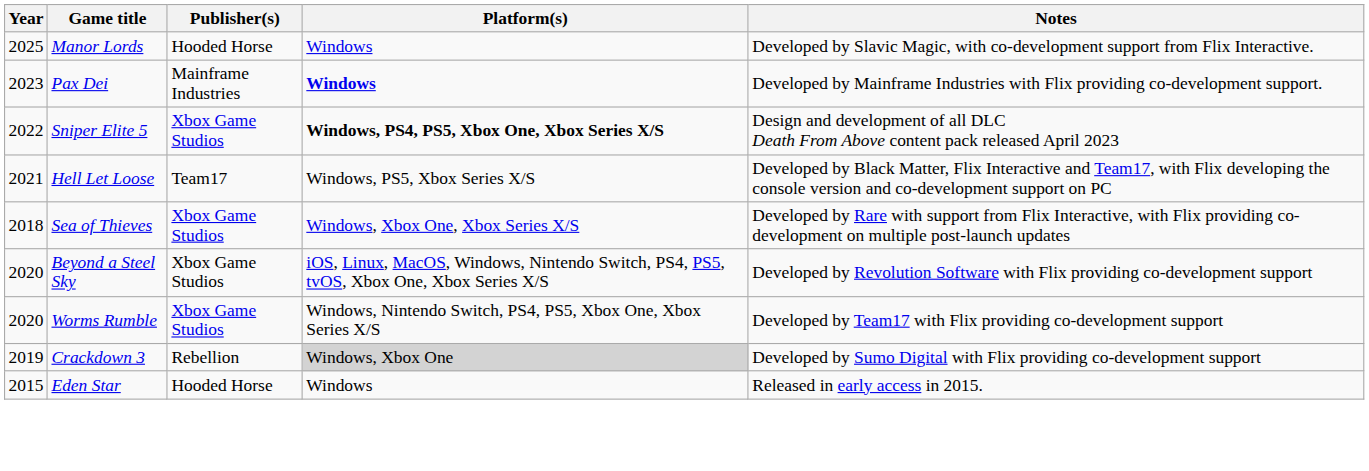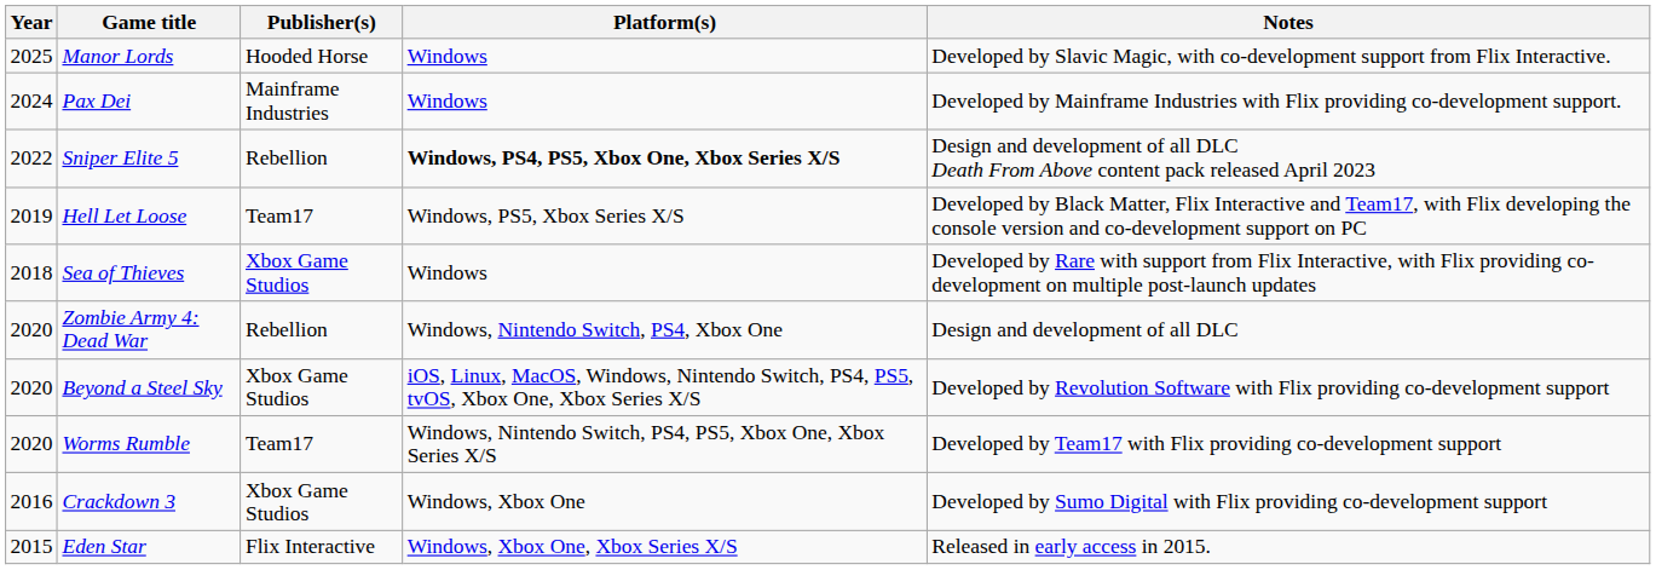 <table class="wikitable">
 <tr>
 <th>Year</th>
 <th>Game title</th>
 <th>Publisher(s)</th>
 <th>Platform(s)</th>
 <th>Notes</th>
 </tr>
 <tr>
 <td>2025</td>
 <td><a href='#'><em>Manor Lords</em></a></td>
 <td>Hooded Horse</td>
 <td><a href='#'>Windows</a></td>
 <td>Developed by Slavic Magic, with co-development support from Flix Interactive.</td>
 </tr>
 <tr>
-<td>2023</td>
+<td>2024</td>
 <td><em><a href='#'>Pax Dei</a></em></td>
 <td>Mainframe Industries</td>
-<td><strong><a href='#'>Windows</a></strong></td>
+<td><a href='#'>Windows</a></td>
 <td>Developed by Mainframe Industries with Flix providing co-development support.</td>
 </tr>
 <tr>
 <td>2022</td>
 <td><em><a href='#'>Sniper Elite 5</a></em></td>
-<td><a href='#'>Xbox Game Studios</a></td>
+<td>Rebellion</td>
 <td><strong>Windows, PS4, PS5, Xbox One, Xbox Series X/S</strong></td>
 <td>Design and development of all DLC<br><em>Death From Above</em> content pack released April 2023</td>
 </tr>
 <tr>
-<td>2021</td>
+<td>2019</td>
 <td><em><a href='#'>Hell Let Loose</a></em></td>
 <td>Team17</td>
 <td>Windows, PS5, Xbox Series X/S</td>
 <td>Developed by Black Matter, Flix Interactive and <a href='#'>Team17</a>, with Flix developing the console version and co-development support on PC</td>
 </tr>
 <tr>
 <td>2018</td>
 <td><em><a href='#'>Sea of Thieves</a></em></td>
 <td><a href='#'>Xbox Game Studios</a></td>
-<td><a href='#'>Windows</a>, <a href='#'>Xbox One</a>, <a href='#'>Xbox Series X/S</a></td>
+<td>Windows</td>
 <td>Developed by <a href='#'>Rare</a> with support from Flix Interactive, with Flix providing co-development on multiple post-launch updates</td>
+</tr>
+<tr>
+<td>2020</td>
+<td><em><a href='#'>Zombie Army 4: Dead War</a></em></td>
+<td>Rebellion</td>
+<td>Windows, <a href='#'>Nintendo Switch</a>, <a href='#'>PS4</a>, Xbox One</td>
+<td>Design and development of all DLC</td>
 </tr>
 <tr>
 <td>2020</td>
 <td><em><a href='#'>Beyond a Steel Sky</a></em></td>
 <td>Xbox Game Studios</td>
 <td><a href='#'>iOS</a>, <a href='#'>Linux</a>, <a href='#'>MacOS</a>, Windows, Nintendo Switch, PS4, <a href='#'>PS5</a>, <a href='#'>tvOS</a>, Xbox One, Xbox Series X/S</td>
 <td>Developed by <a href='#'>Revolution Software</a> with Flix providing co-development support</td>
 </tr>
 <tr>
 <td>2020</td>
 <td><em><a href='#'>Worms Rumble</a></em></td>
-<td><a href='#'>Xbox Game Studios</a></td>
+<td>Team17</td>
 <td>Windows, Nintendo Switch, PS4, PS5, Xbox One, Xbox Series X/S</td>
 <td>Developed by <a href='#'>Team17</a> with Flix providing co-development support</td>
 </tr>
 <tr>
-<td>2019</td>
+<td>2016</td>
 <td><em><a href='#'>Crackdown 3</a></em></td>
-<td>Rebellion</td>
-<td style="background: lightgrey;">Windows, Xbox One</td>
+<td>Xbox Game Studios</td>
+<td>Windows, Xbox One</td>
 <td>Developed by <a href='#'>Sumo Digital</a> with Flix providing co-development support</td>
 </tr>
 <tr>
 <td>2015</td>
 <td><em><a href='#'>Eden Star</a></em></td>
-<td>Hooded Horse</td>
-<td>Windows</td>
+<td>Flix Interactive</td>
+<td><a href='#'>Windows</a>, <a href='#'>Xbox One</a>, <a href='#'>Xbox Series X/S</a></td>
 <td>Released in <a href='#'>early access</a> in 2015.</td>
 </tr>
 </table>
